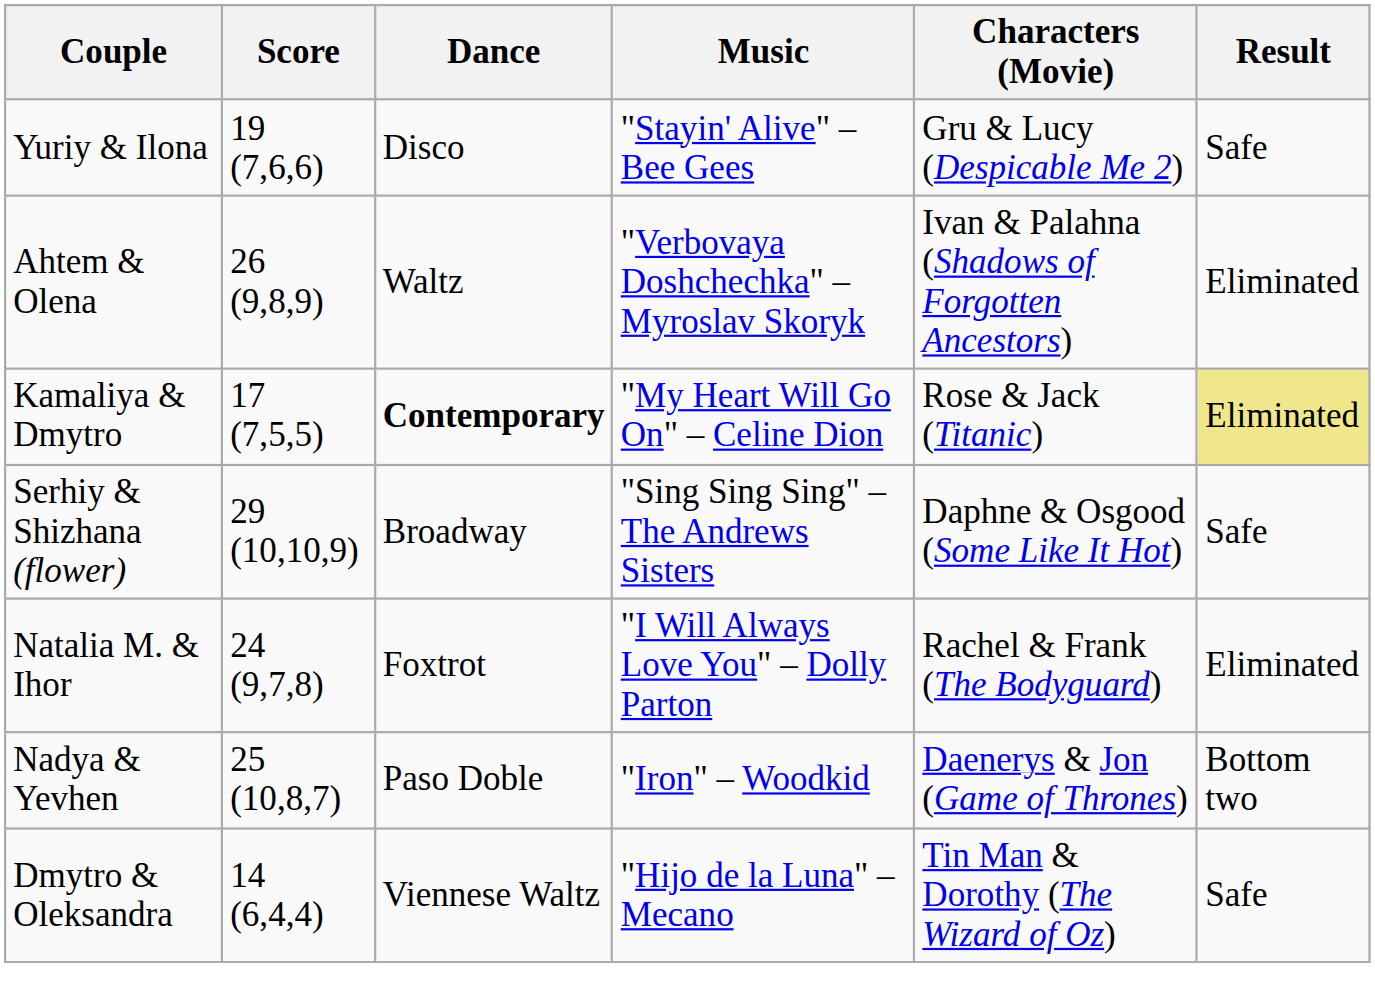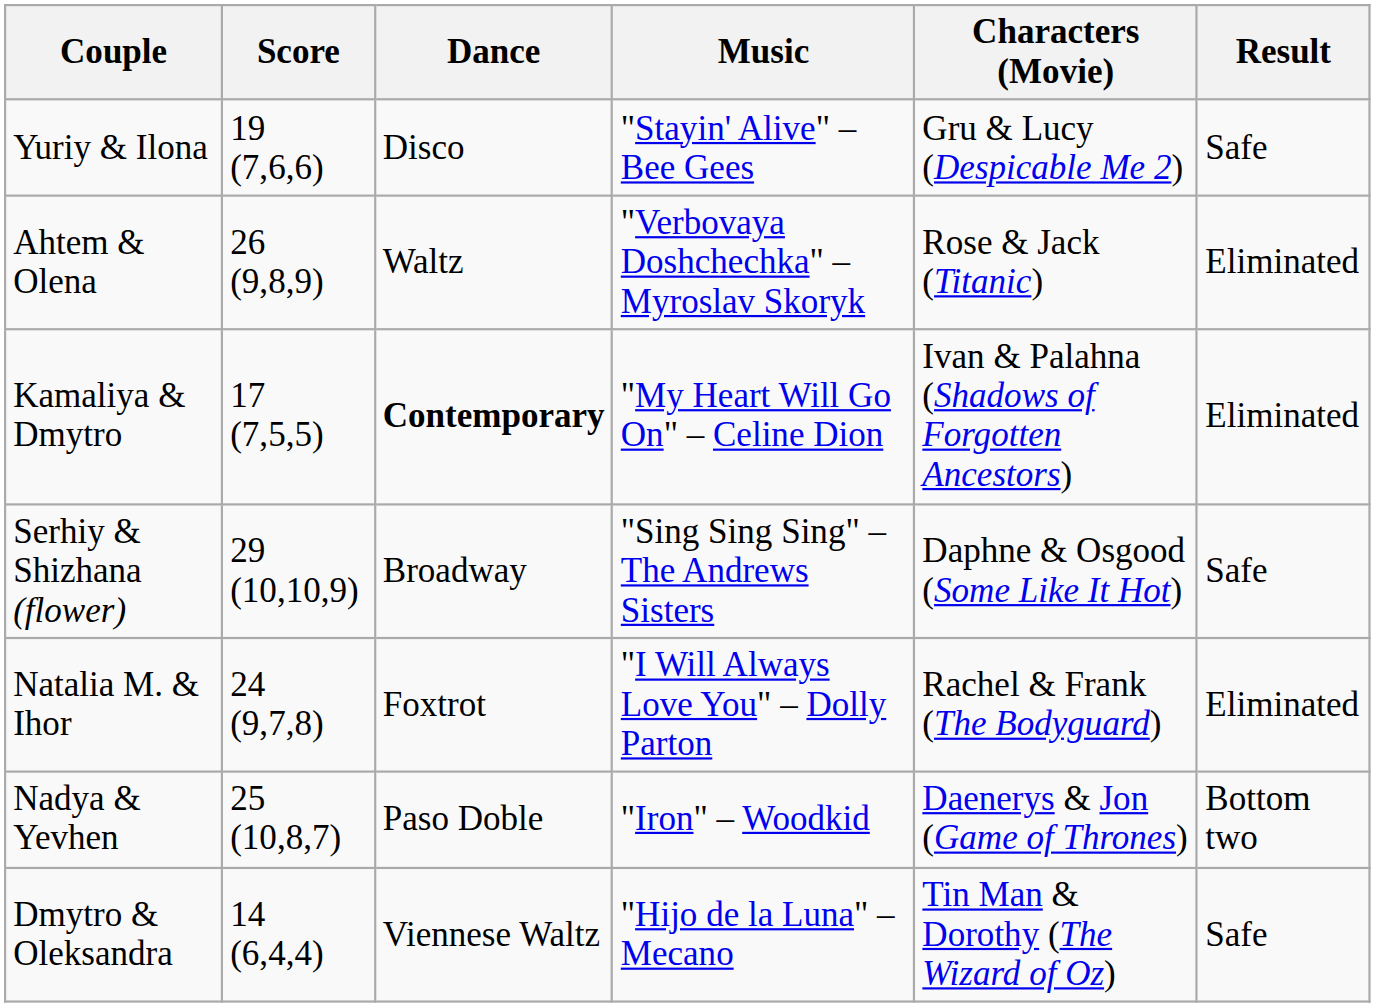 <table class="wikitable" style="width:100%;">
 <tr>
 <th>Couple</th>
 <th>Score</th>
 <th>Dance</th>
 <th>Music</th>
 <th>Characters (Movie)</th>
 <th>Result</th>
 </tr>
 <tr>
 <td>Yuriy & Ilona</td>
 <td>19 (7,6,6)</td>
 <td>Disco</td>
 <td>"<a href='#'>Stayin' Alive</a>" – <a href='#'>Bee Gees</a></td>
 <td>Gru & Lucy (<em><a href='#'>Despicable Me 2</a></em>)</td>
 <td>Safe</td>
 </tr>
 <tr>
 <td>Ahtem & Olena</td>
 <td>26 (9,8,9)</td>
 <td>Waltz</td>
 <td>"<a href='#'>Verbovaya Doshchechka</a>" – <a href='#'>Myroslav Skoryk</a></td>
-<td>Ivan & Palahna (<em><a href='#'>Shadows of Forgotten Ancestors</a></em>)</td>
+<td>Rose & Jack (<em><a href='#'>Titanic</a></em>)</td>
 <td>Eliminated</td>
 </tr>
 <tr>
 <td>Kamaliya & Dmytro</td>
 <td>17 (7,5,5)</td>
 <td><strong>Contemporary</strong></td>
 <td>"<a href='#'>My Heart Will Go On</a>" – <a href='#'>Celine Dion</a></td>
-<td>Rose & Jack (<em><a href='#'>Titanic</a></em>)</td>
-<td style="background: khaki;">Eliminated</td>
+<td>Ivan & Palahna (<em><a href='#'>Shadows of Forgotten Ancestors</a></em>)</td>
+<td>Eliminated</td>
 </tr>
 <tr>
 <td>Serhiy & Shizhana <em>(flower)</em></td>
 <td>29 (10,10,9)</td>
 <td>Broadway</td>
 <td>"Sing Sing Sing" – <a href='#'>The Andrews Sisters</a></td>
 <td>Daphne & Osgood (<em><a href='#'>Some Like It Hot</a></em>)</td>
 <td>Safe</td>
 </tr>
 <tr>
 <td>Natalia M. & Ihor</td>
 <td>24 (9,7,8)</td>
 <td>Foxtrot</td>
 <td>"<a href='#'>I Will Always Love You</a>" – <a href='#'>Dolly Parton</a></td>
 <td>Rachel & Frank (<em><a href='#'>The Bodyguard</a></em>)</td>
 <td>Eliminated</td>
 </tr>
 <tr>
 <td>Nadya & Yevhen</td>
 <td>25 (10,8,7)</td>
 <td>Paso Doble</td>
 <td>"<a href='#'>Iron</a>" – <a href='#'>Woodkid</a></td>
 <td><a href='#'>Daenerys</a> & <a href='#'>Jon</a> (<em><a href='#'>Game of Thrones</a></em>)</td>
 <td>Bottom two</td>
 </tr>
 <tr>
 <td>Dmytro & Oleksandra</td>
 <td>14 (6,4,4)</td>
 <td>Viennese Waltz</td>
 <td>"<a href='#'>Hijo de la Luna</a>" – <a href='#'>Mecano</a></td>
 <td><a href='#'>Tin Man</a> & <a href='#'>Dorothy</a> (<em><a href='#'>The Wizard of Oz</a></em>)</td>
 <td>Safe</td>
 </tr>
 </table>
